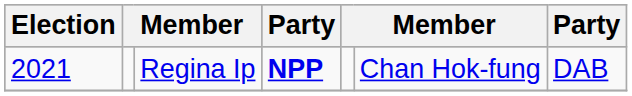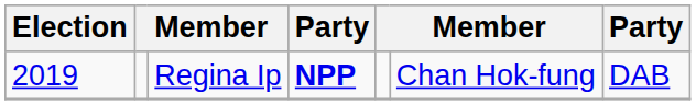 <table class="wikitable" style="text-align:left">
 <tr>
 <th>Election</th>
 <th colspan="2">Member</th>
 <th>Party</th>
 <th colspan="2">Member</th>
 <th>Party</th>
 </tr>
 <tr>
-<td><a href='#'>2021</a></td>
+<td><a href='#'>2019</a></td>
 <td bgcolor=></td>
 <td><a href='#'>Regina Ip</a></td>
 <td><strong><a href='#'>NPP</a></strong></td>
 <td bgcolor=></td>
 <td><a href='#'>Chan Hok-fung</a></td>
 <td><a href='#'>DAB</a></td>
 </tr>
 <tr>
 </tr>
 </table>
